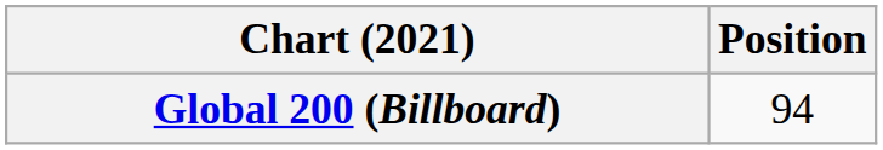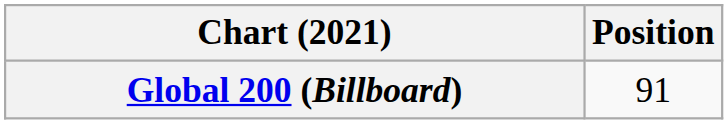 <table class="wikitable sortable plainrowheaders" style="text-align:center">
 <tr>
 <th style="width: 190pt;">Chart (2021)</th>
 <th>Position</th>
 </tr>
 <tr>
 <th scope="row"><a href='#'>Global 200</a> (<em>Billboard</em>)</th>
-<td>94</td>
+<td>91</td>
 </tr>
 </table>
